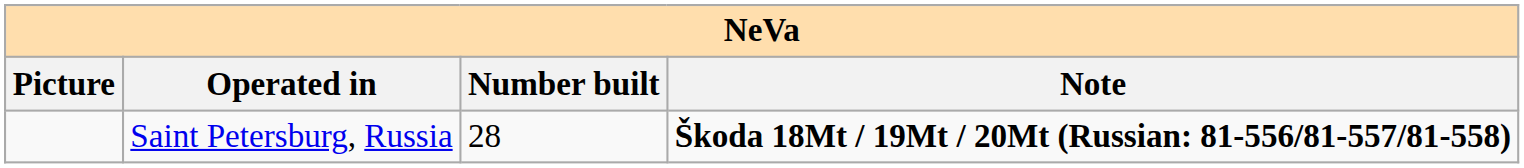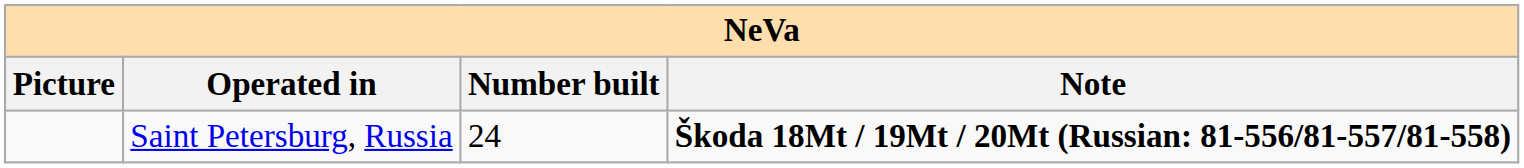 <table class="wikitable">
 <tr>
 <th colspan="5" style="background: #ffdead;">NeVa</th>
 </tr>
 <tr>
 <th>Picture</th>
 <th>Operated in</th>
 <th>Number built</th>
 <th>Note</th>
 </tr>
 <tr>
 <td></td>
 <td> <a href='#'>Saint Petersburg</a>, <a href='#'>Russia</a></td>
-<td>28</td>
+<td>24</td>
 <td><strong>Škoda 18Mt / 19Mt / 20Mt (Russian: 81-556/81-557/81-558)</strong></td>
 </tr>
 </table>
